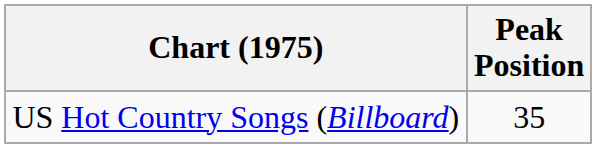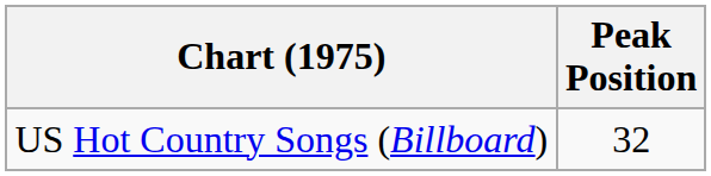 <table class="wikitable">
 <tr>
 <th align="left">Chart (1975)</th>
 <th align="left">Peak<br>Position</th>
 </tr>
 <tr>
 <td align="left">US <a href='#'>Hot Country Songs</a> (<em><a href='#'>Billboard</a></em>)</td>
-<td align="center">35</td>
+<td align="center">32</td>
 </tr>
 </table>
